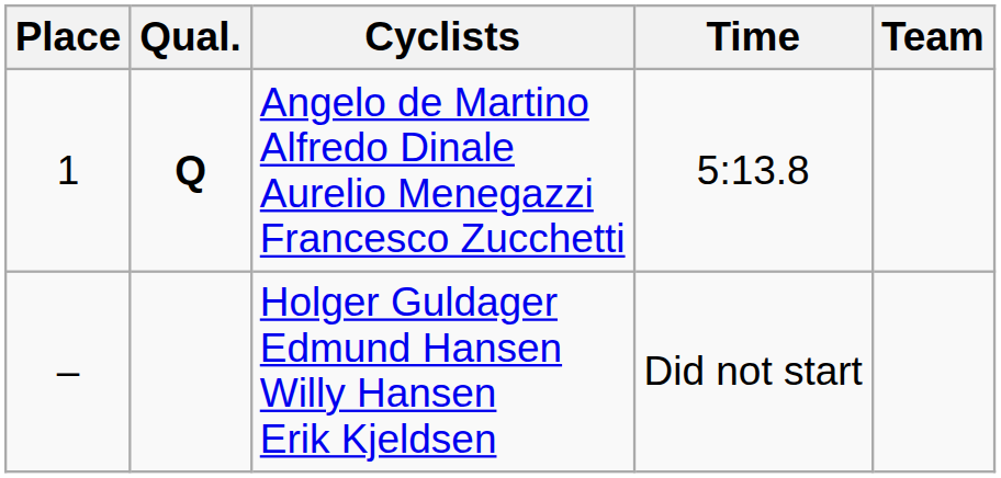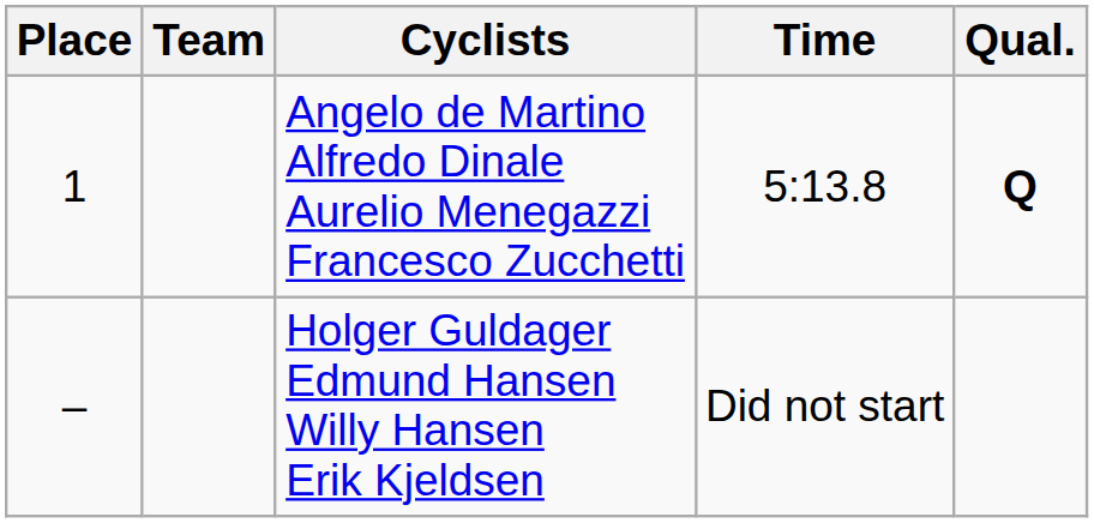 <table class=wikitable style="text-align:center">
 <tr>
 <th>Place</th>
-<th>Qual.</th>
+<th>Team</th>
 <th>Cyclists</th>
 <th>Time</th>
-<th>Team</th>
+<th>Qual.</th>
 </tr>
 <tr>
 <td>1</td>
-<td><strong>Q</strong></td>
+<td align=left></td>
 <td align=left><a href='#'>Angelo de Martino</a> <br> <a href='#'>Alfredo Dinale</a> <br> <a href='#'>Aurelio Menegazzi</a> <br> <a href='#'>Francesco Zucchetti</a></td>
 <td>5:13.8</td>
-<td align=left></td>
+<td><strong>Q</strong></td>
 </tr>
 <tr>
 <td>–</td>
-<td></td>
+<td align=left></td>
 <td align=left><a href='#'>Holger Guldager</a> <br> <a href='#'>Edmund Hansen</a> <br> <a href='#'>Willy Hansen</a> <br> <a href='#'>Erik Kjeldsen</a></td>
 <td>Did not start</td>
-<td align=left></td>
+<td></td>
 </tr>
 </table>
